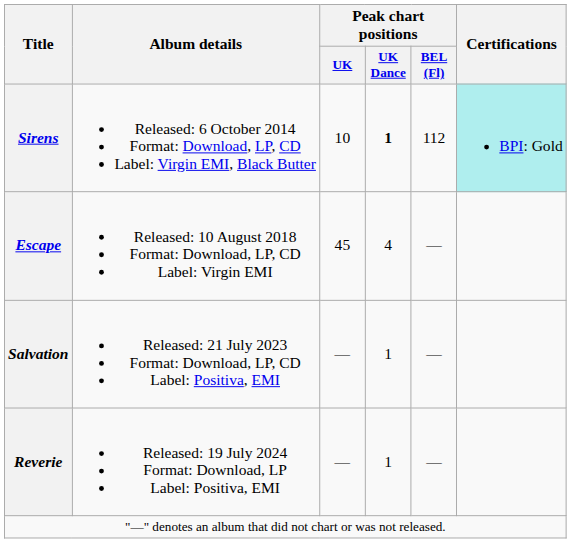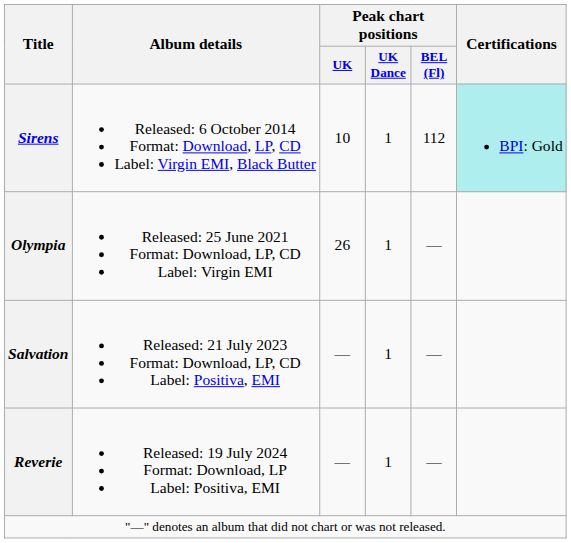 <table class="wikitable plainrowheaders" style="text-align:center;">
 <tr>
 <th scope="col" rowspan="2">Title</th>
 <th scope="col" rowspan="2">Album details</th>
 <th scope="col" colspan="3">Peak chart positions</th>
 <th scope="col" rowspan="2">Certifications</th>
 </tr>
 <tr>
 <th scope="col" style="width:3em;font-size:85%;"><a href='#'>UK</a><br></th>
 <th scope="col" style="width:3em;font-size:85%;"><a href='#'>UK Dance</a><br></th>
 <th scope="col" style="width:3em;font-size:85%;"><a href='#'>BEL (Fl)</a><br></th>
 </tr>
 <tr>
 <th scope="row"><em><a href='#'>Sirens</a></em></th>
 <td><br><ul><li>Released: 6 October 2014</li><li>Format: <a href='#'>Download</a>, <a href='#'>LP</a>, <a href='#'>CD</a></li><li>Label: <a href='#'>Virgin EMI</a>, <a href='#'>Black Butter</a></li></ul></td>
 <td>10</td>
-<td><strong>1</strong></td>
+<td>1</td>
 <td>112</td>
 <td style="background: paleturquoise;"><br><ul><li><a href='#'>BPI</a>: Gold</li></ul></td>
 </tr>
 <tr>
-<th scope="row"><em><a href='#'>Escape</a></em></th>
-<td><br><ul><li>Released: 10 August 2018</li><li>Format: Download, LP, CD</li><li>Label: Virgin EMI</li></ul></td>
-<td>45</td>
-<td>4</td>
+<th scope="row"><em>Olympia</em></th>
+<td><br><ul><li>Released: 25 June 2021</li><li>Format: Download, LP, CD</li><li>Label: Virgin EMI</li></ul></td>
+<td>26</td>
+<td>1</td>
 <td>—</td>
 <td></td>
 </tr>
 <tr>
 <th scope="row"><em>Salvation</em></th>
 <td><br><ul><li>Released: 21 July 2023</li><li>Format: Download, LP, CD</li><li>Label: <a href='#'>Positiva</a>, <a href='#'>EMI</a></li></ul></td>
 <td>—</td>
 <td>1</td>
 <td>—</td>
 <td></td>
 </tr>
 <tr>
 <th scope="row"><em>Reverie</em></th>
 <td><br><ul><li>Released: 19 July 2024</li><li>Format: Download, LP</li><li>Label: Positiva, EMI</li></ul></td>
 <td>—</td>
 <td>1</td>
 <td>—</td>
 <td></td>
 </tr>
 <tr>
 <td colspan="6" style="font-size:85%">"—" denotes an album that did not chart or was not released.</td>
 </tr>
 </table>
